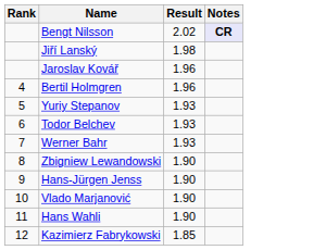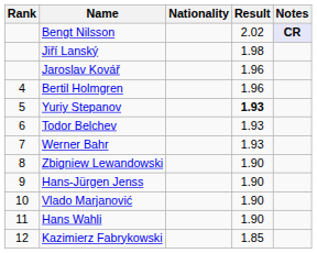 <table class="wikitable sortable" style="text-align:center">
 <tr>
 <th>Rank</th>
 <th>Name</th>
+<th>Nationality</th>
 <th>Result</th>
 <th>Notes</th>
 </tr>
 <tr>
 <td></td>
 <td align=left><a href='#'>Bengt Nilsson</a></td>
+<td align=left></td>
 <td>2.02</td>
 <td style="background: lavender;"><strong>CR</strong></td>
 </tr>
 <tr>
 <td></td>
 <td align=left><a href='#'>Jiří Lanský</a></td>
+<td align=left></td>
 <td>1.98</td>
 <td></td>
 </tr>
 <tr>
 <td></td>
 <td align=left><a href='#'>Jaroslav Kovář</a></td>
+<td align=left></td>
 <td>1.96</td>
 <td></td>
 </tr>
 <tr>
 <td>4</td>
 <td align=left><a href='#'>Bertil Holmgren</a></td>
+<td align=left></td>
 <td>1.96</td>
 <td></td>
 </tr>
 <tr>
 <td>5</td>
 <td align=left><a href='#'>Yuriy Stepanov</a></td>
-<td>1.93</td>
+<td align=left></td>
+<td><strong>1.93</strong></td>
 <td></td>
 </tr>
 <tr>
 <td>6</td>
 <td align=left><a href='#'>Todor Belchev</a></td>
+<td align=left></td>
 <td>1.93</td>
 <td></td>
 </tr>
 <tr>
 <td>7</td>
 <td align=left><a href='#'>Werner Bahr</a></td>
+<td align=left></td>
 <td>1.93</td>
 <td></td>
 </tr>
 <tr>
 <td>8</td>
 <td align=left><a href='#'>Zbigniew Lewandowski</a></td>
+<td align=left></td>
 <td>1.90</td>
 <td></td>
 </tr>
 <tr>
 <td>9</td>
 <td align=left><a href='#'>Hans-Jürgen Jenss</a></td>
+<td align=left></td>
 <td>1.90</td>
 <td></td>
 </tr>
 <tr>
 <td>10</td>
 <td align=left><a href='#'>Vlado Marjanović</a></td>
+<td align=left></td>
 <td>1.90</td>
 <td></td>
 </tr>
 <tr>
 <td>11</td>
 <td align=left><a href='#'>Hans Wahli</a></td>
+<td align=left></td>
 <td>1.90</td>
 <td></td>
 </tr>
 <tr>
 <td>12</td>
 <td align=left><a href='#'>Kazimierz Fabrykowski</a></td>
+<td align=left></td>
 <td>1.85</td>
 <td></td>
 </tr>
 </table>
